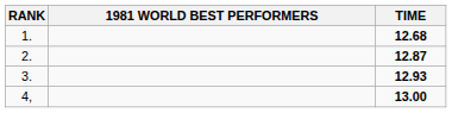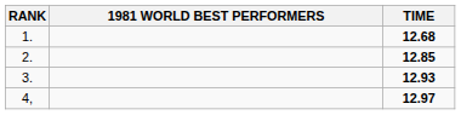 <table class="wikitable" style="border-collapse: collapse; font-size: 90%;">
 <tr>
 <th>RANK</th>
 <th align="center" style="width: 25em">1981 WORLD BEST PERFORMERS</th>
 <th align="center" style="width: 5em">TIME</th>
 </tr>
 <tr>
 <td align="center">1.</td>
 <td></td>
 <td align="center"><strong>12.68</strong></td>
 </tr>
 <tr>
 <td align="center">2.</td>
 <td></td>
-<td align="center"><strong>12.87</strong></td>
+<td align="center"><strong>12.85</strong></td>
 </tr>
 <tr>
 <td align="center">3.</td>
 <td></td>
 <td align="center"><strong>12.93</strong></td>
 </tr>
 <tr>
 <td align="center">4,</td>
 <td></td>
-<td align="center"><strong>13.00</strong></td>
+<td align="center"><strong>12.97</strong></td>
 </tr>
 </table>
